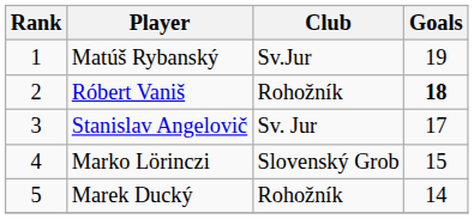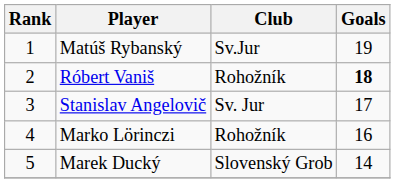 <table class="wikitable" style="text-align:center">
 <tr>
 <th>Rank</th>
 <th>Player</th>
 <th>Club</th>
 <th>Goals</th>
 </tr>
 <tr>
 <td rowspan="1">1</td>
 <td align="left"> Matúš Rybanský</td>
 <td align="left">Sv.Jur</td>
 <td>19</td>
 </tr>
 <tr>
 <td rowspan="1">2</td>
 <td align="left"> <a href='#'>Róbert Vaniš</a></td>
 <td align="left">Rohožník</td>
 <td><strong>18</strong></td>
 </tr>
 <tr>
 <td rowspan="1">3</td>
 <td align="left"> <a href='#'>Stanislav Angelovič</a></td>
 <td align="left">Sv. Jur</td>
 <td>17</td>
 </tr>
 <tr>
 <td rowspan="1">4</td>
 <td align="left"> Marko Lörinczi</td>
-<td align="left">Slovenský Grob</td>
-<td rowspan="1">15</td>
+<td align="left">Rohožník</td>
+<td rowspan="1">16</td>
 </tr>
 <tr>
 <td rowspan="1">5</td>
 <td align="left"> Marek Ducký</td>
-<td align="left">Rohožník</td>
+<td align="left">Slovenský Grob</td>
 <td rowspan="1">14</td>
 </tr>
 <tr>
 </tr>
 </table>
